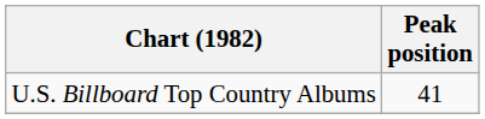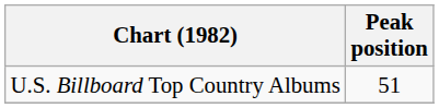 <table class="wikitable">
 <tr>
 <th>Chart (1982)</th>
 <th>Peak<br>position</th>
 </tr>
 <tr>
 <td>U.S. <em>Billboard</em> Top Country Albums</td>
-<td align="center">41</td>
+<td align="center">51</td>
 </tr>
 <tr>
 </tr>
 </table>
